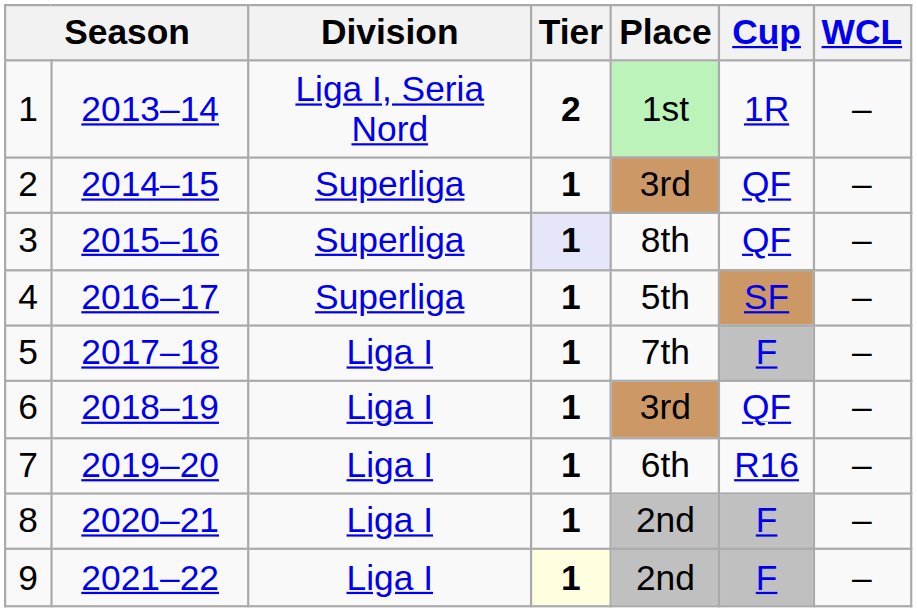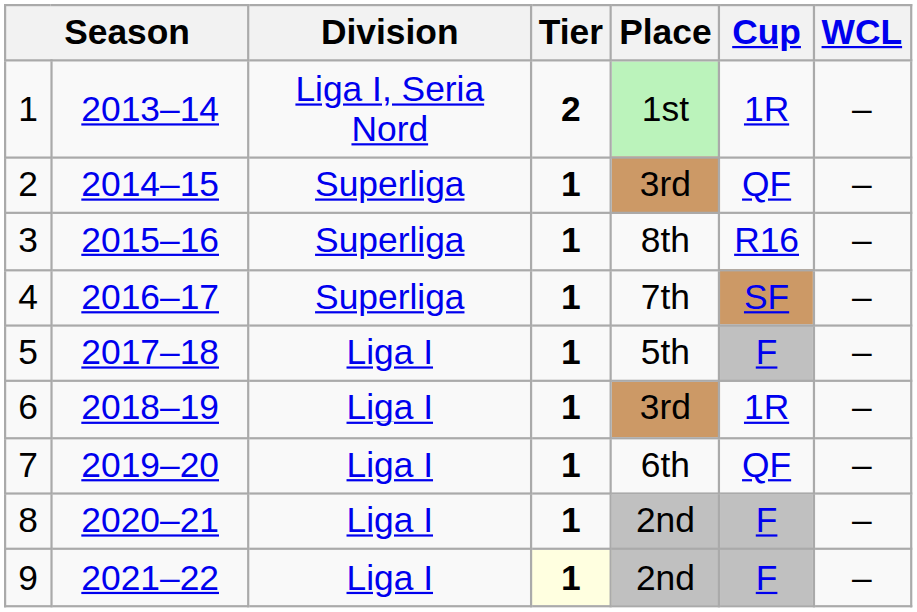 <table class="wikitable" style="text-align:center; font-size:100%">
 <tr>
 <th rowspan=1 colspan=2 style="width: 103px;">Season</th>
 <th style="width: 120px;">Division</th>
 <th style="width: 25px;">Tier</th>
 <th style="width: 35px;">Place</th>
 <th style="width: 35px;"><a href='#'>Cup</a></th>
 <th style="width: 35px;"><a href='#'>WCL</a></th>
 </tr>
 <tr>
 <td>1</td>
 <td><a href='#'>2013–14</a></td>
 <td><a href='#'>Liga I, Seria Nord</a></td>
 <td><strong>2</strong></td>
 <td align=center bgcolor=#BBF3BB>1st</td>
 <td><a href='#'>1R</a></td>
 <td style="width: 35px;">–</td>
 </tr>
 <tr>
 <td>2</td>
 <td><a href='#'>2014–15</a></td>
 <td><a href='#'>Superliga</a></td>
 <td><strong>1</strong></td>
 <td align=center bgcolor=#CC9966>3rd</td>
 <td><a href='#'>QF</a></td>
 <td style="width: 35px;">–</td>
 </tr>
 <tr>
 <td>3</td>
 <td><a href='#'>2015–16</a></td>
 <td><a href='#'>Superliga</a></td>
-<td style="background: lavender;"><strong>1</strong></td>
+<td><strong>1</strong></td>
 <td>8th</td>
-<td><a href='#'>QF</a></td>
+<td><a href='#'>R16</a></td>
 <td style="width: 35px;">–</td>
 </tr>
 <tr>
 <td>4</td>
 <td><a href='#'>2016–17</a></td>
 <td><a href='#'>Superliga</a></td>
 <td><strong>1</strong></td>
-<td>5th</td>
+<td>7th</td>
 <td bgcolor=#CC9966><a href='#'>SF</a></td>
 <td style="width: 35px;">–</td>
 </tr>
 <tr>
 <td>5</td>
 <td><a href='#'>2017–18</a></td>
 <td><a href='#'>Liga I</a></td>
 <td><strong>1</strong></td>
-<td>7th</td>
+<td>5th</td>
 <td align=center bgcolor=silver><a href='#'>F</a></td>
 <td style="width: 35px;">–</td>
 </tr>
 <tr>
 <td>6</td>
 <td><a href='#'>2018–19</a></td>
 <td><a href='#'>Liga I</a></td>
 <td><strong>1</strong></td>
 <td bgcolor=#CC9966>3rd</td>
-<td style="width: 35px;"><a href='#'>QF</a></td>
+<td><a href='#'>1R</a></td>
 <td style="width: 35px;">–</td>
 </tr>
 <tr>
 <td>7</td>
 <td><a href='#'>2019–20</a></td>
 <td><a href='#'>Liga I</a></td>
 <td><strong>1</strong></td>
 <td>6th</td>
-<td><a href='#'>R16</a></td>
+<td style="width: 35px;"><a href='#'>QF</a></td>
 <td style="width: 35px;">–</td>
 </tr>
 <tr>
 <td>8</td>
 <td><a href='#'>2020–21</a></td>
 <td><a href='#'>Liga I</a></td>
 <td><strong>1</strong></td>
 <td align=center bgcolor=silver>2nd</td>
 <td align=center bgcolor=silver><a href='#'>F</a></td>
 <td style="width: 35px;">–</td>
 </tr>
 <tr>
 <td>9</td>
 <td><a href='#'>2021–22</a></td>
 <td><a href='#'>Liga I</a></td>
 <td style="background: lightyellow;"><strong>1</strong></td>
 <td align=center bgcolor=silver>2nd</td>
 <td align=center bgcolor=silver><a href='#'>F</a></td>
 <td style="width: 35px;">–</td>
 </tr>
 </table>
